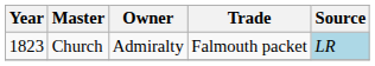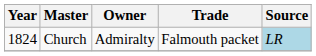 <table class=" wikitable">
 <tr>
 <th>Year</th>
 <th>Master</th>
 <th>Owner</th>
 <th>Trade</th>
 <th>Source</th>
 </tr>
 <tr>
-<td>1823</td>
+<td>1824</td>
 <td>Church</td>
 <td>Admiralty</td>
 <td>Falmouth packet</td>
 <td style="background: lightblue;"><em>LR</em></td>
 </tr>
 <tr>
 </tr>
 </table>
